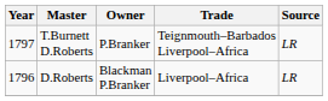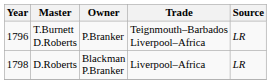 <table class=" wikitable">
 <tr>
 <th>Year</th>
 <th>Master</th>
 <th>Owner</th>
 <th>Trade</th>
 <th>Source</th>
 </tr>
 <tr>
-<td>1797</td>
+<td>1796</td>
 <td>T.Burnett<br>D.Roberts</td>
 <td>P.Branker</td>
 <td>Teignmouth–Barbados<br>Liverpool–Africa</td>
 <td><em>LR</em></td>
 </tr>
 <tr>
-<td>1796</td>
+<td>1798</td>
 <td>D.Roberts</td>
 <td>Blackman<br>P.Branker</td>
 <td>Liverpool–Africa</td>
 <td><em>LR</em></td>
 </tr>
 <tr>
 </tr>
 </table>
